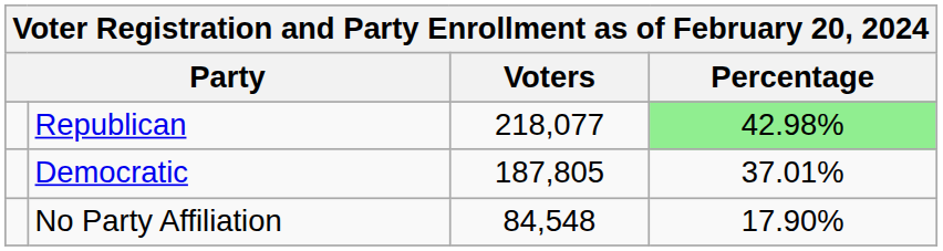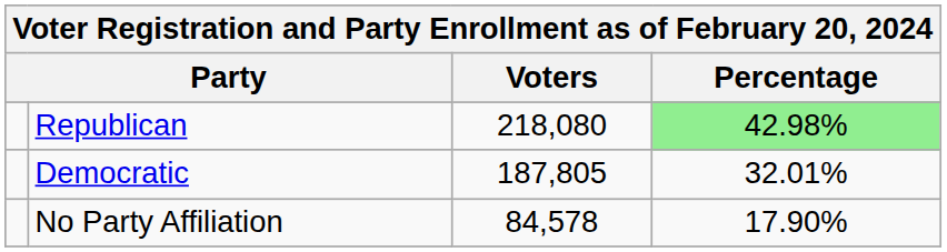 <table class=wikitable>
 <tr>
 <th colspan = 4>Voter Registration and Party Enrollment as of February 20, 2024</th>
 </tr>
 <tr>
 <th colspan = 2>Party</th>
 <th>Voters</th>
 <th>Percentage</th>
 </tr>
 <tr>
 <td></td>
 <td><a href='#'>Republican</a></td>
-<td style="text-align:center;">218,077</td>
+<td style="text-align:center;">218,080</td>
 <td style="background: lightgreen; text-align:center;">42.98%</td>
 </tr>
 <tr>
 <td></td>
 <td><a href='#'>Democratic</a></td>
 <td style="text-align:center;">187,805</td>
-<td style="text-align:center;">37.01%</td>
+<td style="text-align:center;">32.01%</td>
 </tr>
 <tr>
 <td></td>
 <td>No Party Affiliation</td>
-<td style="text-align:center;">84,548</td>
+<td style="text-align:center;">84,578</td>
 <td style="text-align:center;">17.90%</td>
 </tr>
 </table>
